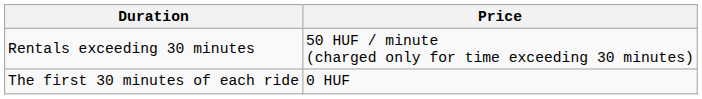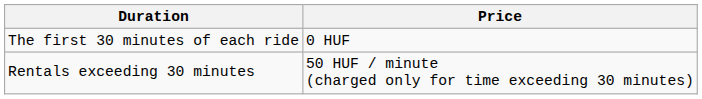 <table class="wikitable">
 <tr>
 <th>Duration</th>
 <th>Price</th>
 </tr>
 <tr>
+<td>The first 30 minutes of each ride</td>
+<td>0 HUF</td>
+</tr>
+<tr>
 <td>Rentals exceeding 30 minutes</td>
 <td>50 HUF / minute<br>(charged only for time exceeding 30 minutes)</td>
 </tr>
-<tr>
-<td>The first 30 minutes of each ride</td>
-<td>0 HUF</td>
-</tr>
 </table>
